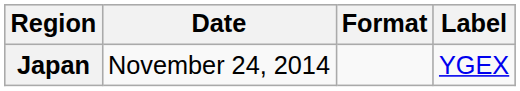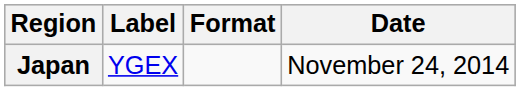 <table class="wikitable plainrowheaders">
 <tr>
 <th scope="col">Region</th>
+<th scope="col">Label</th>
+<th scope="col">Format</th>
 <th scope="col">Date</th>
-<th scope="col">Format</th>
-<th scope="col">Label</th>
 </tr>
 <tr>
 <th scope="row">Japan</th>
+<td><a href='#'>YGEX</a></td>
+<td></td>
 <td>November 24, 2014</td>
-<td></td>
-<td><a href='#'>YGEX</a></td>
 </tr>
 </table>
